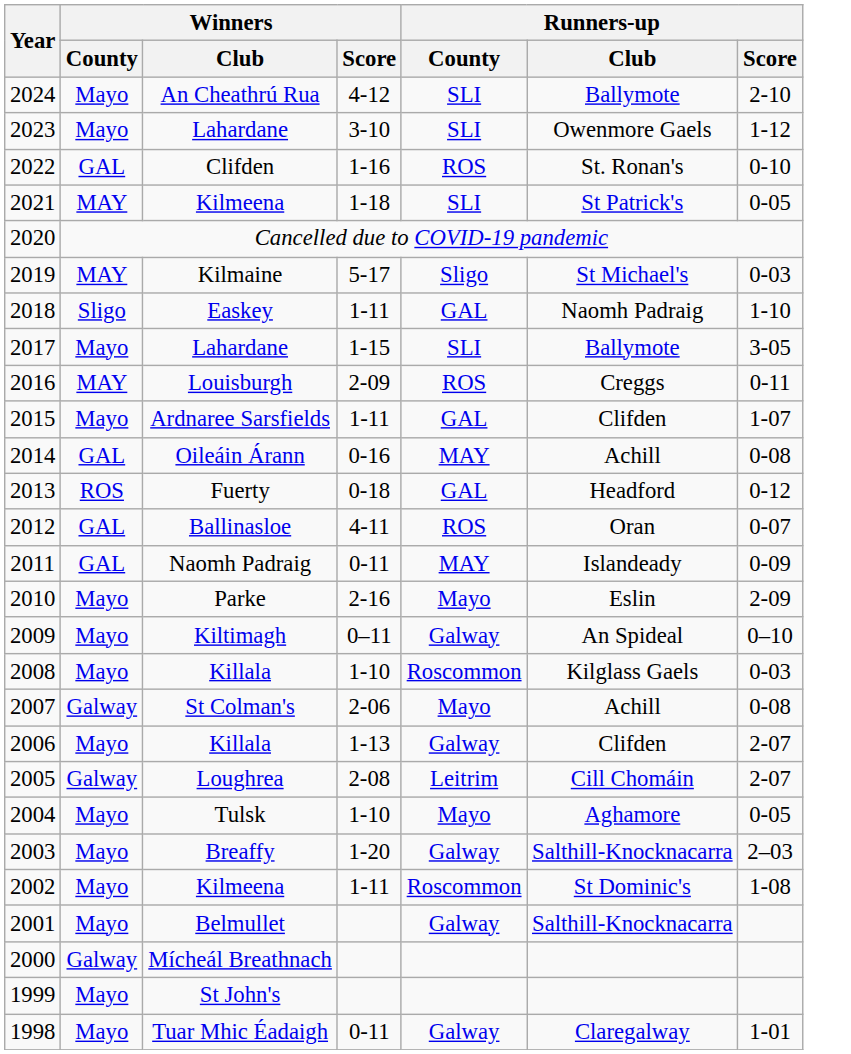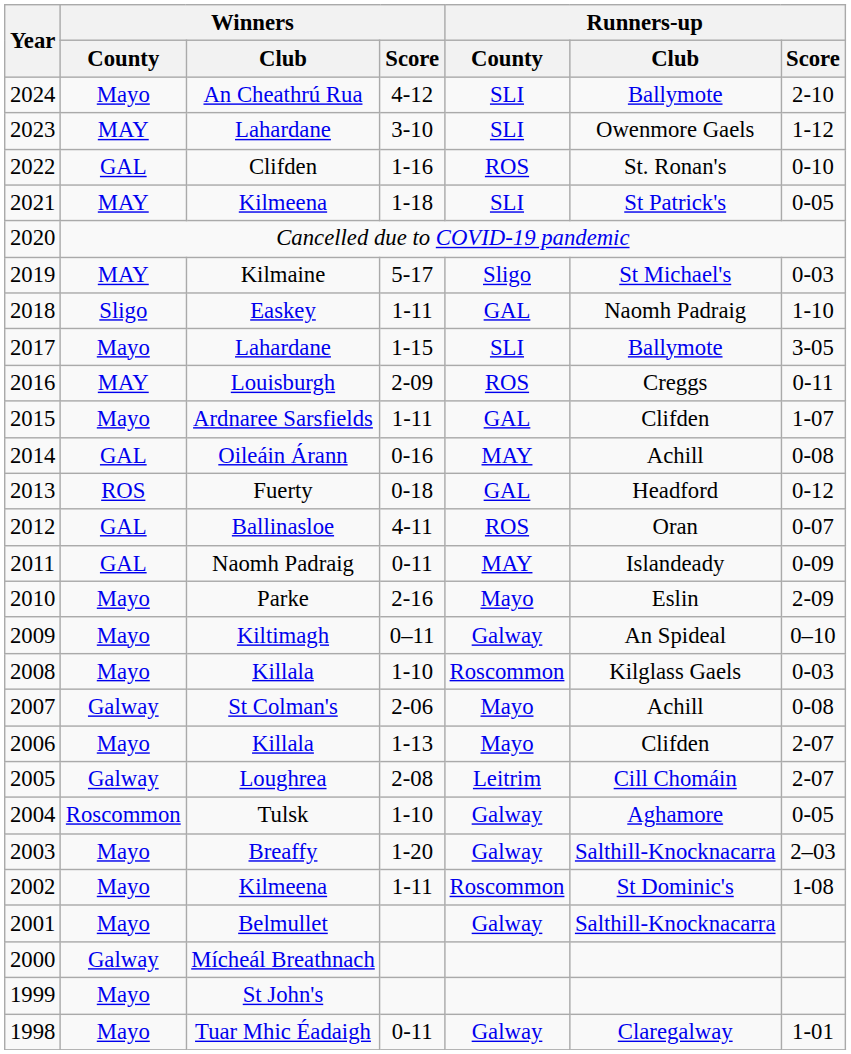 <table class="wikitable" style="text-align:center;">
 <tr>
 <th rowspan="2">Year</th>
 <th colspan="3">Winners</th>
 <th colspan="3">Runners-up</th>
 </tr>
 <tr>
 <th>County</th>
 <th>Club</th>
 <th>Score</th>
 <th>County</th>
 <th>Club</th>
 <th>Score</th>
 </tr>
 <tr>
 <td>2024</td>
 <td> <a href='#'>Mayo</a></td>
 <td><a href='#'>An Cheathrú Rua</a></td>
 <td>4-12</td>
 <td> <a href='#'>SLI</a></td>
 <td><a href='#'>Ballymote</a></td>
 <td>2-10</td>
 </tr>
 <tr>
 <td>2023</td>
-<td> <a href='#'>Mayo</a></td>
+<td> <a href='#'>MAY</a></td>
 <td><a href='#'>Lahardane</a></td>
 <td>3-10</td>
 <td> <a href='#'>SLI</a></td>
 <td>Owenmore Gaels</td>
 <td>1-12</td>
 </tr>
 <tr>
 <td>2022</td>
 <td> <a href='#'>GAL</a></td>
 <td>Clifden</td>
 <td>1-16</td>
 <td> <a href='#'>ROS</a></td>
 <td>St. Ronan's</td>
 <td>0-10</td>
 </tr>
 <tr>
 <td>2021</td>
 <td> <a href='#'>MAY</a></td>
 <td><a href='#'>Kilmeena</a></td>
 <td>1-18</td>
 <td> <a href='#'>SLI</a></td>
 <td><a href='#'>St Patrick's</a></td>
 <td>0-05</td>
 </tr>
 <tr>
 <td>2020</td>
 <td colspan="6"><em>Cancelled due to <a href='#'>COVID-19 pandemic</a></em></td>
 </tr>
 <tr>
 <td>2019</td>
 <td> <a href='#'>MAY</a></td>
 <td>Kilmaine</td>
 <td>5-17</td>
 <td> <a href='#'>Sligo</a></td>
 <td><a href='#'>St Michael's</a></td>
 <td>0-03</td>
 </tr>
 <tr>
 <td>2018</td>
 <td> <a href='#'>Sligo</a></td>
 <td><a href='#'>Easkey</a></td>
 <td>1-11</td>
 <td> <a href='#'>GAL</a></td>
 <td>Naomh Padraig</td>
 <td>1-10</td>
 </tr>
 <tr>
 <td>2017</td>
 <td> <a href='#'>Mayo</a></td>
 <td><a href='#'>Lahardane</a></td>
 <td>1-15</td>
 <td> <a href='#'>SLI</a></td>
 <td><a href='#'>Ballymote</a></td>
 <td>3-05</td>
 </tr>
 <tr>
 <td>2016</td>
 <td> <a href='#'>MAY</a></td>
 <td><a href='#'>Louisburgh</a></td>
 <td>2-09</td>
 <td> <a href='#'>ROS</a></td>
 <td>Creggs</td>
 <td>0-11</td>
 </tr>
 <tr>
 <td>2015</td>
 <td> <a href='#'>Mayo</a></td>
 <td><a href='#'>Ardnaree Sarsfields</a></td>
 <td>1-11</td>
 <td> <a href='#'>GAL</a></td>
 <td>Clifden</td>
 <td>1-07</td>
 </tr>
 <tr>
 <td>2014</td>
 <td> <a href='#'>GAL</a></td>
 <td><a href='#'>Oileáin Árann</a></td>
 <td>0-16</td>
 <td> <a href='#'>MAY</a></td>
 <td>Achill</td>
 <td>0-08</td>
 </tr>
 <tr>
 <td>2013</td>
 <td> <a href='#'>ROS</a></td>
 <td>Fuerty</td>
 <td>0-18</td>
 <td> <a href='#'>GAL</a></td>
 <td>Headford</td>
 <td>0-12</td>
 </tr>
 <tr>
 <td>2012</td>
 <td> <a href='#'>GAL</a></td>
 <td><a href='#'>Ballinasloe</a></td>
 <td>4-11</td>
 <td> <a href='#'>ROS</a></td>
 <td>Oran</td>
 <td>0-07</td>
 </tr>
 <tr>
 <td>2011</td>
 <td> <a href='#'>GAL</a></td>
 <td>Naomh Padraig</td>
 <td>0-11</td>
 <td> <a href='#'>MAY</a></td>
 <td>Islandeady</td>
 <td>0-09</td>
 </tr>
 <tr>
 <td>2010</td>
 <td><a href='#'>Mayo</a></td>
 <td>Parke</td>
 <td>2-16</td>
 <td><a href='#'>Mayo</a></td>
 <td>Eslin</td>
 <td>2-09</td>
 </tr>
 <tr>
 <td>2009</td>
 <td><a href='#'>Mayo</a></td>
 <td><a href='#'>Kiltimagh</a></td>
 <td>0–11</td>
 <td><a href='#'>Galway</a></td>
 <td>An Spideal</td>
 <td>0–10</td>
 </tr>
 <tr>
 <td>2008</td>
 <td><a href='#'>Mayo</a></td>
 <td><a href='#'>Killala</a></td>
 <td>1-10</td>
 <td><a href='#'>Roscommon</a></td>
 <td>Kilglass Gaels</td>
 <td>0-03</td>
 </tr>
 <tr>
 <td>2007</td>
 <td><a href='#'>Galway</a></td>
 <td><a href='#'>St Colman's</a></td>
 <td>2-06</td>
 <td><a href='#'>Mayo</a></td>
 <td>Achill</td>
 <td>0-08</td>
 </tr>
 <tr>
 <td>2006</td>
 <td><a href='#'>Mayo</a></td>
 <td><a href='#'>Killala</a></td>
 <td>1-13</td>
-<td><a href='#'>Galway</a></td>
+<td><a href='#'>Mayo</a></td>
 <td>Clifden</td>
 <td>2-07</td>
 </tr>
 <tr>
 <td>2005</td>
 <td><a href='#'>Galway</a></td>
 <td><a href='#'>Loughrea</a></td>
 <td>2-08</td>
 <td><a href='#'>Leitrim</a></td>
 <td><a href='#'>Cill Chomáin</a></td>
 <td>2-07</td>
 </tr>
 <tr>
 <td>2004</td>
-<td><a href='#'>Mayo</a></td>
+<td><a href='#'>Roscommon</a></td>
 <td>Tulsk</td>
 <td>1-10</td>
-<td><a href='#'>Mayo</a></td>
+<td><a href='#'>Galway</a></td>
 <td><a href='#'>Aghamore</a></td>
 <td>0-05</td>
 </tr>
 <tr>
 <td>2003</td>
 <td><a href='#'>Mayo</a></td>
 <td><a href='#'>Breaffy</a></td>
 <td>1-20</td>
 <td><a href='#'>Galway</a></td>
 <td><a href='#'>Salthill-Knocknacarra</a></td>
 <td>2–03</td>
 </tr>
 <tr>
 <td>2002</td>
 <td><a href='#'>Mayo</a></td>
 <td><a href='#'>Kilmeena</a></td>
 <td>1-11</td>
 <td><a href='#'>Roscommon</a></td>
 <td><a href='#'>St Dominic's</a></td>
 <td>1-08</td>
 </tr>
 <tr>
 <td>2001</td>
 <td><a href='#'>Mayo</a></td>
 <td><a href='#'>Belmullet</a></td>
 <td></td>
 <td><a href='#'>Galway</a></td>
 <td><a href='#'>Salthill-Knocknacarra</a></td>
 <td></td>
 </tr>
 <tr>
 <td>2000</td>
 <td><a href='#'>Galway</a></td>
 <td><a href='#'>Mícheál Breathnach</a></td>
 <td></td>
 <td></td>
 <td></td>
 <td></td>
 </tr>
 <tr>
 <td>1999</td>
 <td><a href='#'>Mayo</a></td>
 <td><a href='#'>St John's</a></td>
 <td></td>
 <td></td>
 <td></td>
 <td></td>
 </tr>
 <tr>
 <td>1998</td>
 <td><a href='#'>Mayo</a></td>
 <td><a href='#'>Tuar Mhic Éadaigh</a></td>
 <td>0-11</td>
 <td><a href='#'>Galway</a></td>
 <td><a href='#'>Claregalway</a></td>
 <td>1-01</td>
 </tr>
 </table>
